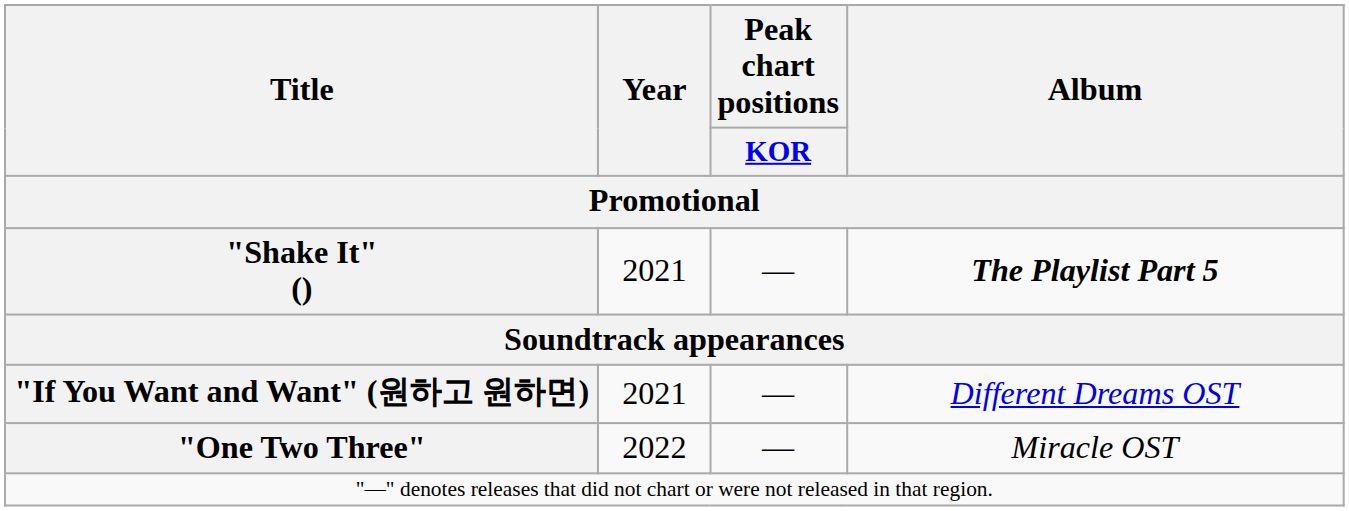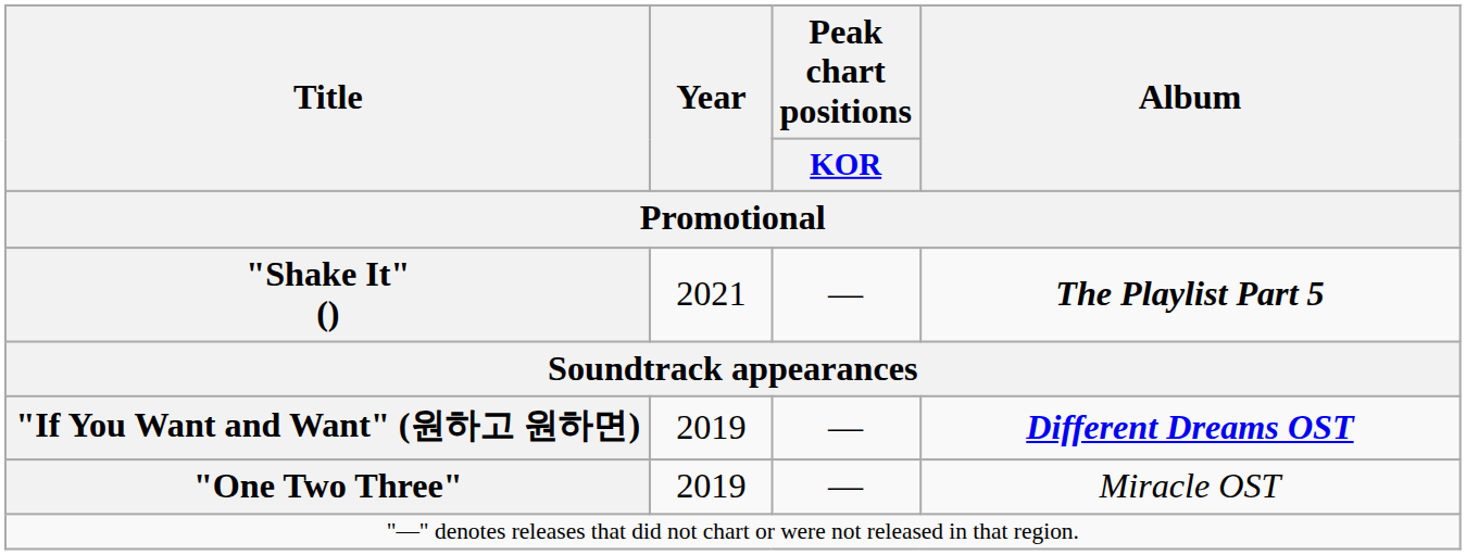 <table class="wikitable plainrowheaders" style="text-align:center;">
 <tr>
 <th rowspan="2" scope="col" style="width:18em;">Title</th>
 <th rowspan="2" scope="col" style="width:3em;">Year</th>
 <th colspan="1" scope="col">Peak chart positions</th>
 <th rowspan="2" scope="col" style="width:15em;">Album</th>
 </tr>
 <tr>
 <th scope="col" style="width:3em;font-size:90%;"><a href='#'>KOR</a><br></th>
 </tr>
 <tr>
 <th colspan="6">Promotional</th>
 </tr>
 <tr>
 <th scope="row">"Shake It" <br> ()</th>
 <td>2021</td>
 <td>—</td>
 <td><strong><em>The Playlist Part 5</em></strong></td>
 </tr>
 <tr>
 <th colspan="6">Soundtrack appearances</th>
 </tr>
 <tr>
 <th scope="row">"If You Want and Want" (원하고 원하면)</th>
-<td>2021</td>
+<td>2019</td>
 <td>—</td>
-<td><em><a href='#'>Different Dreams OST</a></em></td>
+<td><strong><em><a href='#'>Different Dreams OST</a></em></strong></td>
 </tr>
 <tr>
 <th scope="row">"One Two Three"</th>
-<td>2022</td>
+<td>2019</td>
 <td>—</td>
 <td><em>Miracle OST</em></td>
 </tr>
 <tr>
 <td colspan="6" style="font-size:8pt;">"—" denotes releases that did not chart or were not released in that region.</td>
 </tr>
 </table>
